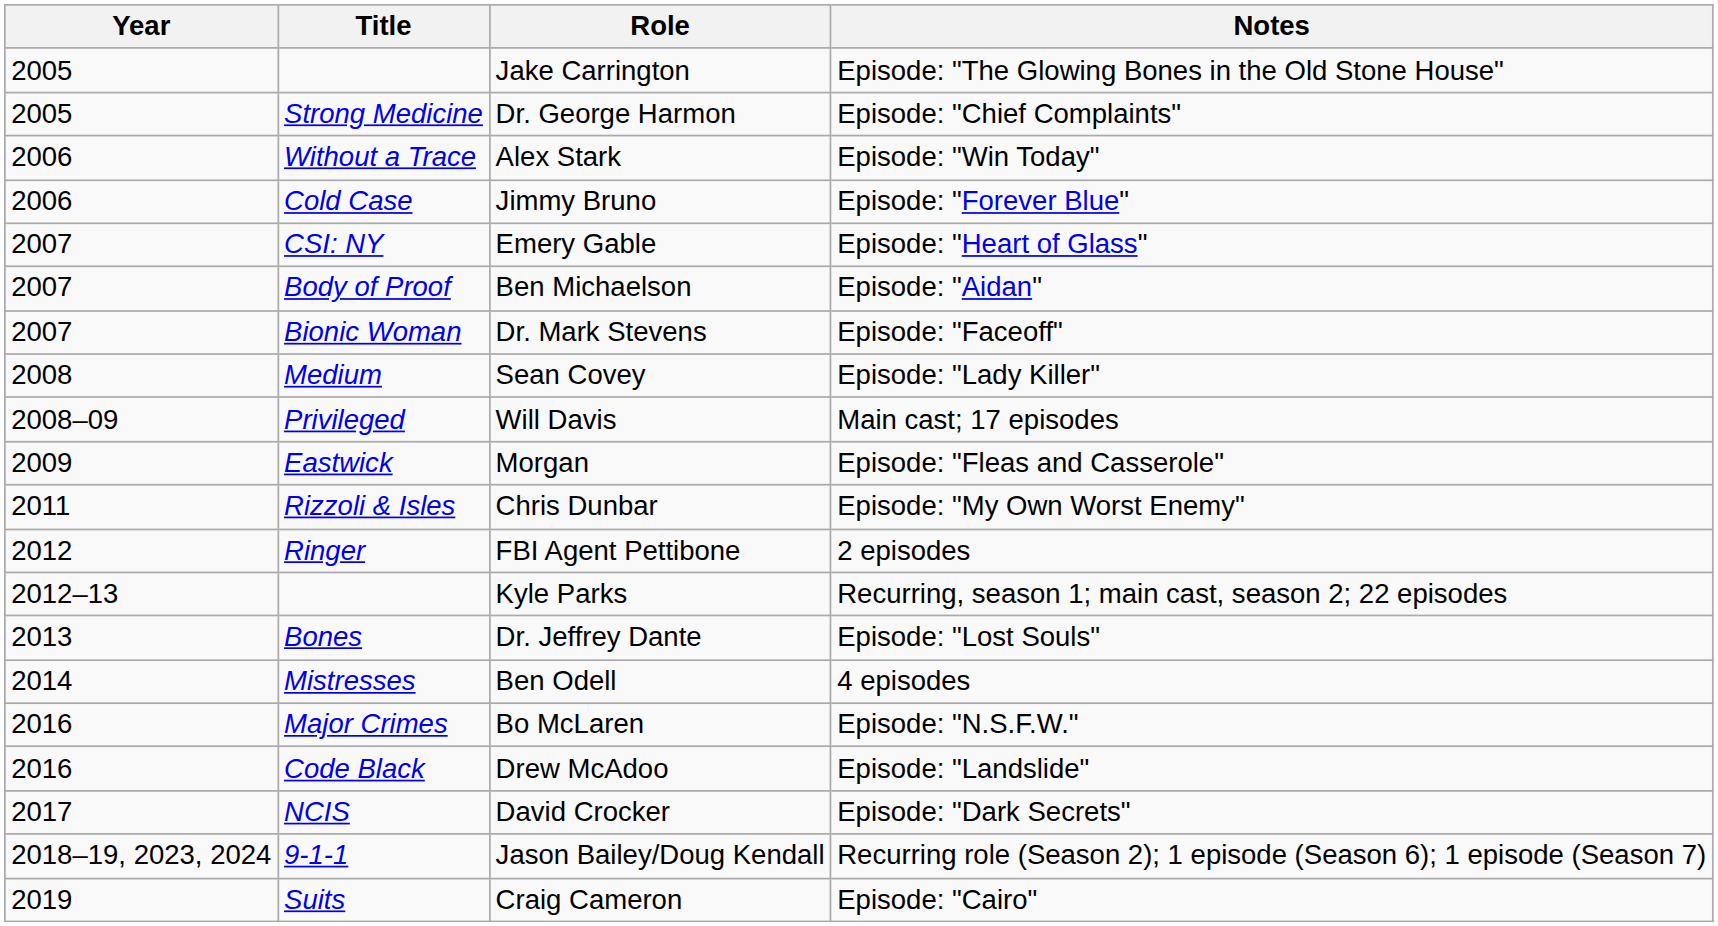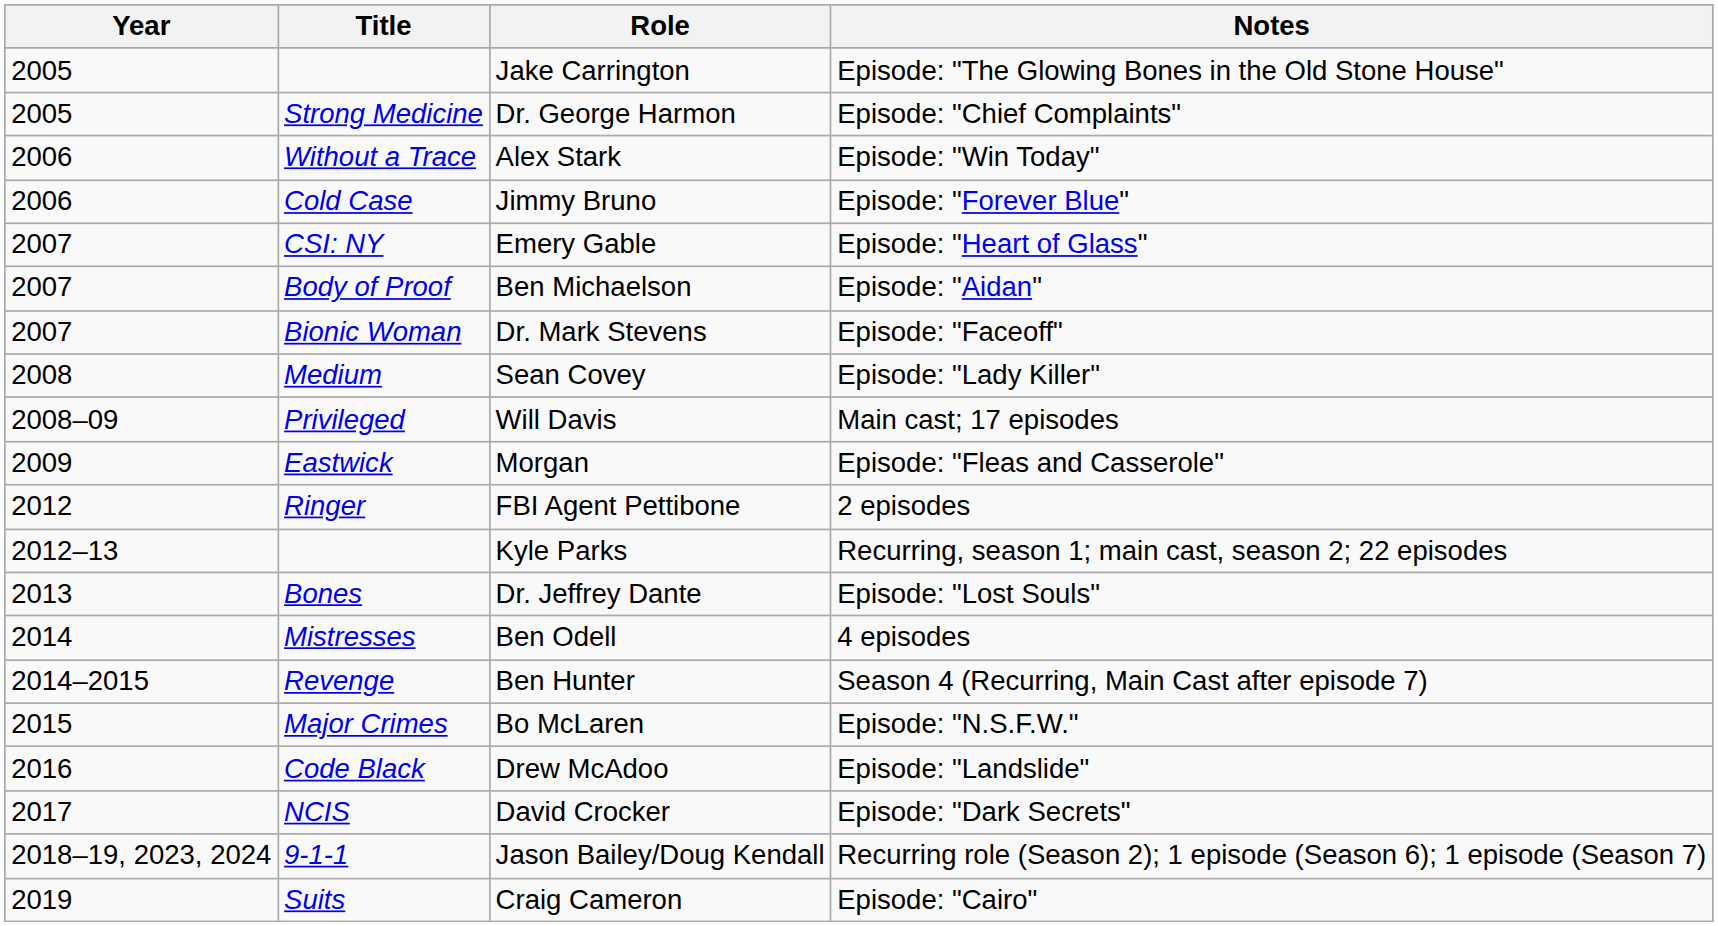 <table class="wikitable sortable">
 <tr>
 <th>Year</th>
 <th>Title</th>
 <th>Role</th>
 <th class="unsortable">Notes</th>
 </tr>
 <tr>
 <td>2005</td>
 <td><em></em></td>
 <td>Jake Carrington</td>
 <td>Episode: "The Glowing Bones in the Old Stone House"</td>
 </tr>
 <tr>
 <td>2005</td>
 <td><em><a href='#'>Strong Medicine</a></em></td>
 <td>Dr. George Harmon</td>
 <td>Episode: "Chief Complaints"</td>
 </tr>
 <tr>
 <td>2006</td>
 <td><em><a href='#'>Without a Trace</a></em></td>
 <td>Alex Stark</td>
 <td>Episode: "Win Today"</td>
 </tr>
 <tr>
 <td>2006</td>
 <td><em><a href='#'>Cold Case</a></em></td>
 <td>Jimmy Bruno</td>
 <td>Episode: "<a href='#'>Forever Blue</a>"</td>
 </tr>
 <tr>
 <td>2007</td>
 <td><em><a href='#'>CSI: NY</a></em></td>
 <td>Emery Gable</td>
 <td>Episode: "<a href='#'>Heart of Glass</a>"</td>
 </tr>
 <tr>
 <td>2007</td>
 <td><em><a href='#'>Body of Proof</a></em></td>
 <td>Ben Michaelson</td>
 <td>Episode: "<a href='#'>Aidan</a>"</td>
 </tr>
 <tr>
 <td>2007</td>
 <td><em><a href='#'>Bionic Woman</a></em></td>
 <td>Dr. Mark Stevens</td>
 <td>Episode: "Faceoff"</td>
 </tr>
 <tr>
 <td>2008</td>
 <td><em><a href='#'>Medium</a></em></td>
 <td>Sean Covey</td>
 <td>Episode: "Lady Killer"</td>
 </tr>
 <tr>
 <td>2008–09</td>
 <td><em><a href='#'>Privileged</a></em></td>
 <td>Will Davis</td>
 <td>Main cast; 17 episodes</td>
 </tr>
 <tr>
 <td>2009</td>
 <td><em><a href='#'>Eastwick</a></em></td>
 <td>Morgan</td>
 <td>Episode: "Fleas and Casserole"</td>
 </tr>
 <tr>
-<td>2011</td>
-<td><em><a href='#'>Rizzoli & Isles</a></em></td>
-<td>Chris Dunbar</td>
-<td>Episode: "My Own Worst Enemy"</td>
-</tr>
-<tr>
 <td>2012</td>
 <td><em><a href='#'>Ringer</a></em></td>
 <td>FBI Agent Pettibone</td>
 <td>2 episodes</td>
 </tr>
 <tr>
 <td>2012–13</td>
 <td><em></em></td>
 <td>Kyle Parks</td>
 <td>Recurring, season 1; main cast, season 2; 22 episodes</td>
 </tr>
 <tr>
 <td>2013</td>
 <td><em><a href='#'>Bones</a></em></td>
 <td>Dr. Jeffrey Dante</td>
 <td>Episode: "Lost Souls"</td>
 </tr>
 <tr>
 <td>2014</td>
 <td><em><a href='#'>Mistresses</a></em></td>
 <td>Ben Odell</td>
 <td>4 episodes</td>
 </tr>
 <tr>
-<td>2016</td>
+<td>2014–2015</td>
+<td><em><a href='#'>Revenge</a></em></td>
+<td>Ben Hunter</td>
+<td>Season 4 (Recurring, Main Cast after episode 7)</td>
+</tr>
+<tr>
+<td>2015</td>
 <td><em><a href='#'>Major Crimes</a></em></td>
 <td>Bo McLaren</td>
 <td>Episode: "N.S.F.W."</td>
 </tr>
 <tr>
 <td>2016</td>
 <td><em><a href='#'>Code Black</a></em></td>
 <td>Drew McAdoo</td>
 <td>Episode: "Landslide"</td>
 </tr>
 <tr>
 <td>2017</td>
 <td><em><a href='#'>NCIS</a></em></td>
 <td>David Crocker</td>
 <td>Episode: "Dark Secrets"</td>
 </tr>
 <tr>
 <td>2018–19, 2023, 2024</td>
 <td><em><a href='#'>9-1-1</a></em></td>
 <td>Jason Bailey/Doug Kendall</td>
 <td>Recurring role (Season 2); 1 episode (Season 6); 1 episode (Season 7)</td>
 </tr>
 <tr>
 <td>2019</td>
 <td><em><a href='#'>Suits</a></em></td>
 <td>Craig Cameron</td>
 <td>Episode: "Cairo"</td>
 </tr>
 <tr>
 </tr>
 </table>
